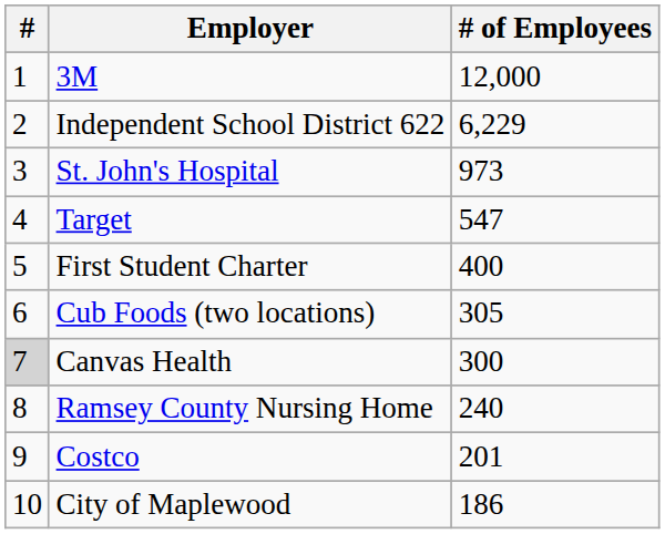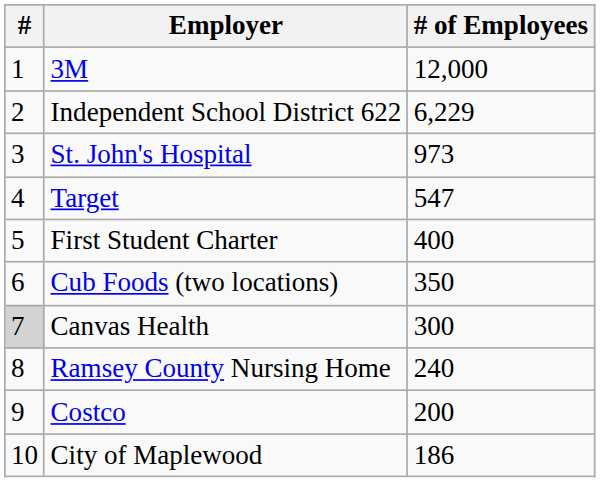 <table class="wikitable">
 <tr>
 <th>#</th>
 <th>Employer</th>
 <th># of Employees</th>
 </tr>
 <tr>
 <td>1</td>
 <td><a href='#'>3M</a></td>
 <td>12,000</td>
 </tr>
 <tr>
 <td>2</td>
 <td>Independent School District 622</td>
 <td>6,229</td>
 </tr>
 <tr>
 <td>3</td>
 <td><a href='#'>St. John's Hospital</a></td>
 <td>973</td>
 </tr>
 <tr>
 <td>4</td>
 <td><a href='#'>Target</a></td>
 <td>547</td>
 </tr>
 <tr>
 <td>5</td>
 <td>First Student Charter</td>
 <td>400</td>
 </tr>
 <tr>
 <td>6</td>
 <td><a href='#'>Cub Foods</a> (two locations)</td>
-<td>305</td>
+<td>350</td>
 </tr>
 <tr>
 <td style="background: lightgrey;">7</td>
 <td>Canvas Health</td>
 <td>300</td>
 </tr>
 <tr>
 <td>8</td>
 <td><a href='#'>Ramsey County</a> Nursing Home</td>
 <td>240</td>
 </tr>
 <tr>
 <td>9</td>
 <td><a href='#'>Costco</a></td>
-<td>201</td>
+<td>200</td>
 </tr>
 <tr>
 <td>10</td>
 <td>City of Maplewood</td>
 <td>186</td>
 </tr>
 </table>
